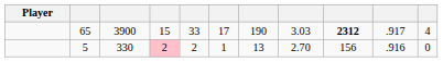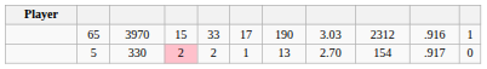 <table class="wikitable sortable" style="width:100%;">
 <tr style="text-align:center; background:#ddd;">
 <th>Player</th>
 <th></th>
 <th></th>
 <th></th>
 <th></th>
 <th></th>
 <th></th>
 <th></th>
 <th></th>
 <th></th>
 <th></th>
 </tr>
 <tr align=center>
 <td></td>
 <td>65</td>
-<td>3900</td>
+<td>3970</td>
 <td>15</td>
 <td>33</td>
 <td>17</td>
 <td>190</td>
 <td>3.03</td>
-<td><strong>2312</strong></td>
-<td>.917</td>
-<td>4</td>
+<td>2312</td>
+<td>.916</td>
+<td>1</td>
 </tr>
 <tr align=center>
 <td></td>
 <td>5</td>
 <td>330</td>
 <td style="background: pink;">2</td>
 <td>2</td>
 <td>1</td>
 <td>13</td>
 <td>2.70</td>
-<td>156</td>
-<td>.916</td>
+<td>154</td>
+<td>.917</td>
 <td>0</td>
 </tr>
 </table>
